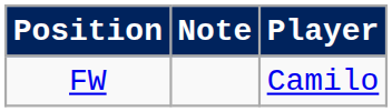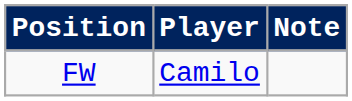 <table class=wikitable>
 <tr>
 <th style="background:#00235D; color:white; text-align:center;">Position</th>
+<th style="background:#00235D; color:white; text-align:center;">Player</th>
 <th style="background:#00235D; color:white; text-align:center;">Note</th>
-<th style="background:#00235D; color:white; text-align:center;">Player</th>
 </tr>
 <tr>
 <td align=center><a href='#'>FW</a></td>
+<td> <a href='#'>Camilo</a></td>
 <td></td>
-<td> <a href='#'>Camilo</a></td>
 </tr>
 </table>
